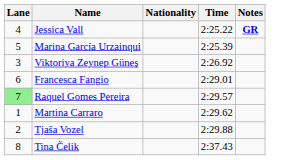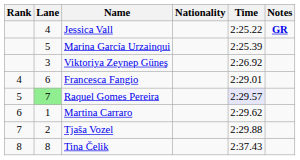 <table class="wikitable sortable" style="text-align:center">
 <tr>
+<th>Rank</th>
 <th>Lane</th>
 <th>Name</th>
 <th>Nationality</th>
 <th>Time</th>
 <th>Notes</th>
 </tr>
 <tr>
+<td></td>
 <td>4</td>
 <td align="left"><a href='#'>Jessica Vall</a></td>
 <td align="left"></td>
 <td>2:25.22</td>
 <td><strong><a href='#'>GR</a></strong></td>
 </tr>
 <tr>
+<td></td>
 <td>5</td>
 <td align="left"><a href='#'>Marina García Urzainqui</a></td>
 <td align="left"></td>
 <td>2:25.39</td>
 <td></td>
 </tr>
 <tr>
+<td></td>
 <td>3</td>
 <td align="left"><a href='#'>Viktoriya Zeynep Güneş</a></td>
 <td align="left"></td>
 <td>2:26.92</td>
 <td></td>
 </tr>
 <tr>
+<td>4</td>
 <td>6</td>
 <td align="left"><a href='#'>Francesca Fangio</a></td>
 <td align="left"></td>
 <td>2:29.01</td>
 <td></td>
 </tr>
 <tr>
+<td>5</td>
 <td style="background: lightgreen;">7</td>
 <td align="left"><a href='#'>Raquel Gomes Pereira</a></td>
 <td align="left"></td>
-<td>2:29.57</td>
+<td style="background: lavender;">2:29.57</td>
 <td></td>
 </tr>
 <tr>
+<td>6</td>
 <td>1</td>
 <td align="left"><a href='#'>Martina Carraro</a></td>
 <td align="left"></td>
 <td>2:29.62</td>
 <td></td>
 </tr>
 <tr>
+<td>7</td>
 <td>2</td>
 <td align="left"><a href='#'>Tjaša Vozel</a></td>
 <td align="left"></td>
 <td>2:29.88</td>
 <td></td>
 </tr>
 <tr>
 <td>8</td>
+<td>8</td>
 <td align="left"><a href='#'>Tina Čelik</a></td>
 <td align="left"></td>
 <td>2:37.43</td>
 <td></td>
 </tr>
 </table>
